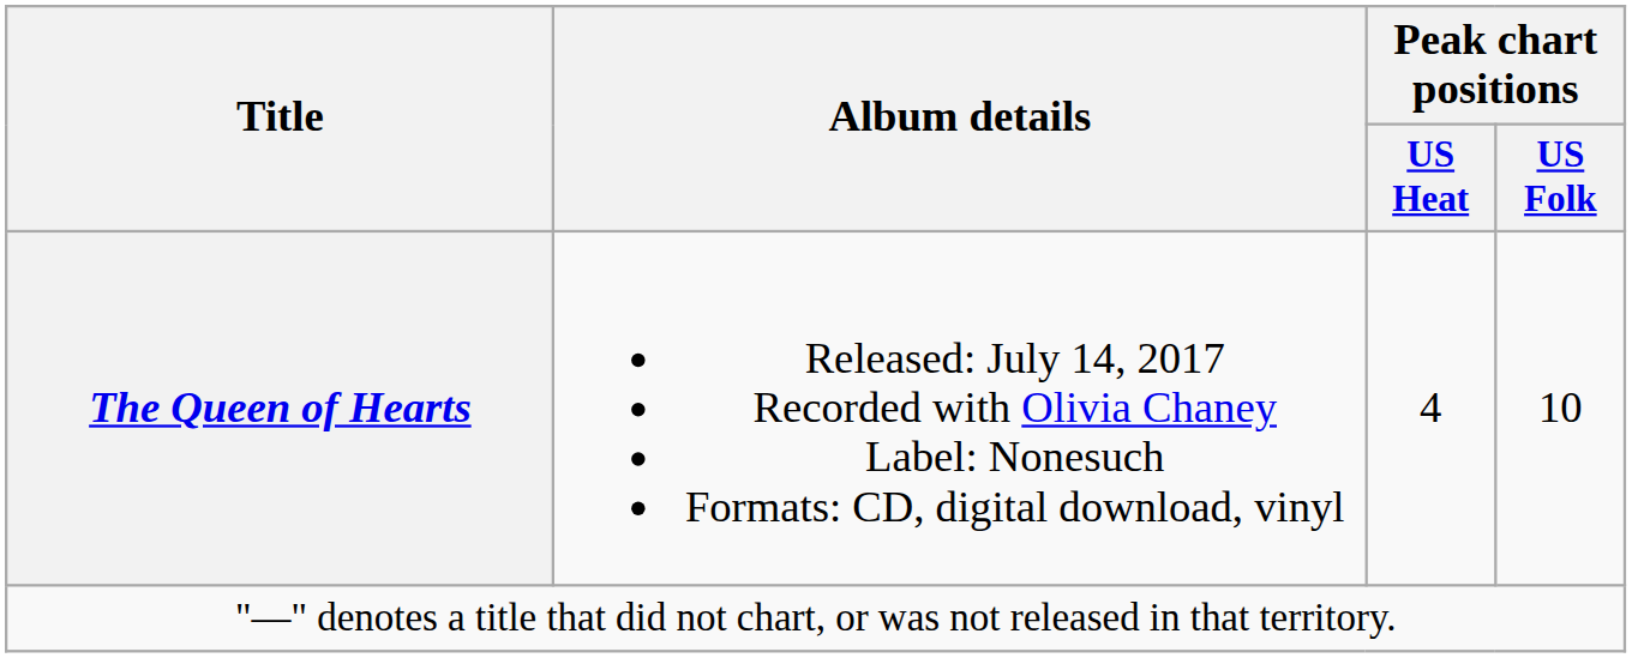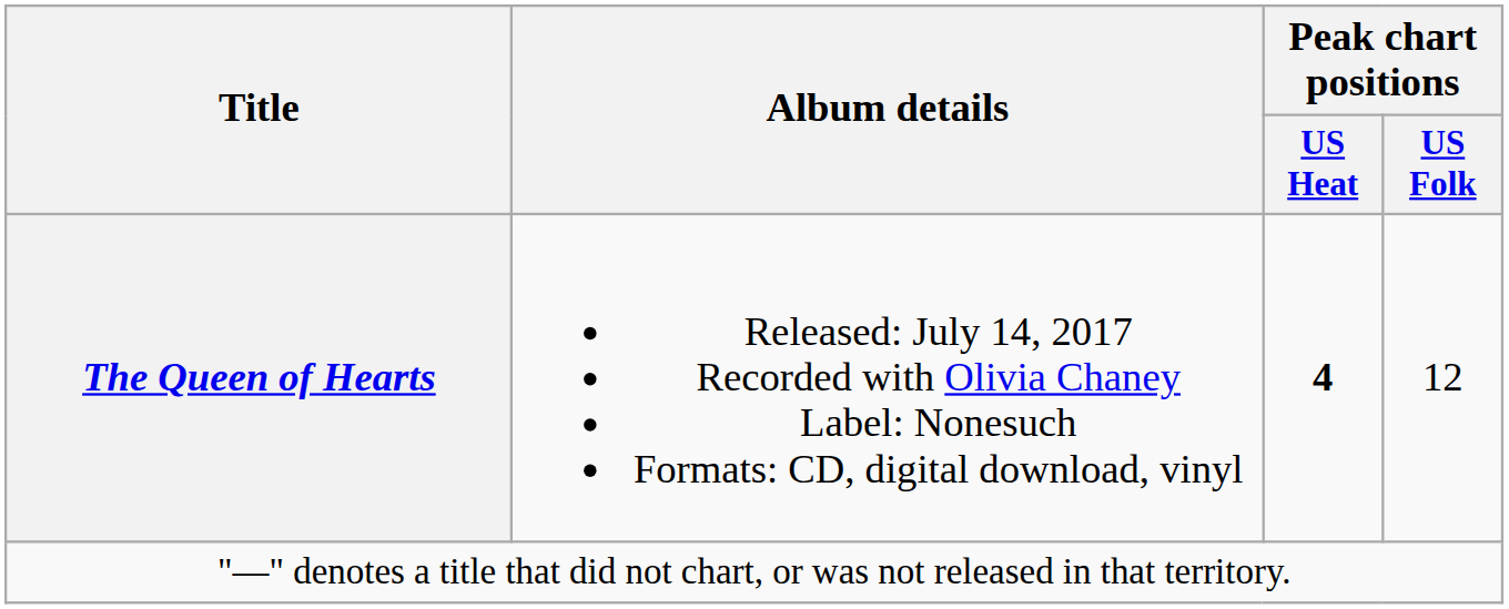 <table class="wikitable plainrowheaders" style="text-align:center;">
 <tr>
 <th scope="col" rowspan="2" style="width:12em;">Title</th>
 <th scope="col" rowspan="2" style="width:18em;">Album details</th>
 <th scope="col" colspan="2">Peak chart positions</th>
 </tr>
 <tr>
 <th style="width:3em;font-size:85%"><a href='#'>US<br>Heat</a><br></th>
 <th style="width:3em;font-size:85%"><a href='#'>US<br>Folk</a><br></th>
 </tr>
 <tr>
 <th scope="row"><em><a href='#'>The Queen of Hearts</a></em><br></th>
 <td><br><ul><li>Released: July 14, 2017</li><li>Recorded with <a href='#'>Olivia Chaney</a></li><li>Label: Nonesuch</li><li>Formats: CD, digital download, vinyl</li></ul></td>
-<td>4</td>
-<td>10</td>
+<td><strong>4</strong></td>
+<td>12</td>
 </tr>
 <tr>
 <td colspan="19" style="font-size:90%">"—" denotes a title that did not chart, or was not released in that territory.</td>
 </tr>
 </table>
